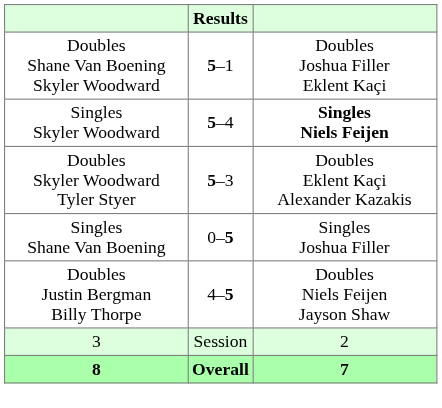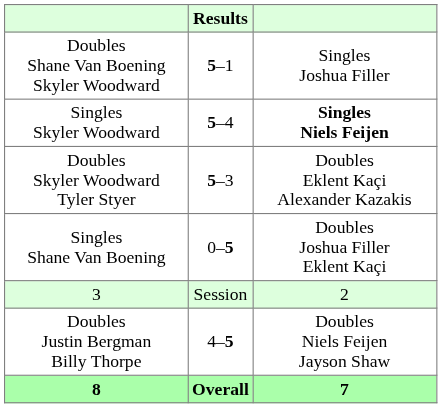 <table border="1" cellpadding="3" style="border-collapse: collapse;">
 <tr bgcolor="#ddffdd">
 <th width="160"></th>
 <th>Results</th>
 <th width="160"></th>
 </tr>
 <tr>
 <td align="center">Doubles<br>Shane Van Boening<br>Skyler Woodward</td>
 <td align="center"><strong>5</strong>–1</td>
-<td align="center">Doubles<br>Joshua Filler<br>Eklent Kaçi</td>
+<td align="center">Singles<br>Joshua Filler</td>
 </tr>
 <tr>
 <td align="center">Singles<br>Skyler Woodward</td>
 <td align="center"><strong>5</strong>–4</td>
 <td align="center"><strong>Singles<br>Niels Feijen</strong></td>
 </tr>
 <tr>
 <td align="center">Doubles<br>Skyler Woodward<br>Tyler Styer</td>
 <td align="center"><strong>5</strong>–3</td>
 <td align="center">Doubles<br>Eklent Kaçi<br>Alexander Kazakis</td>
 </tr>
 <tr>
 <td align="center">Singles<br>Shane Van Boening</td>
 <td align="center">0–<strong>5</strong></td>
-<td align="center">Singles<br>Joshua Filler</td>
+<td align="center">Doubles<br>Joshua Filler<br>Eklent Kaçi</td>
+</tr>
+<tr bgcolor="#ddffdd">
+<td align="center">3</td>
+<td align="center">Session</td>
+<td align="center">2</td>
 </tr>
 <tr>
 <td align="center">Doubles<br>Justin Bergman<br>Billy Thorpe</td>
 <td align="center">4–<strong>5</strong></td>
 <td align="center">Doubles<br>Niels Feijen<br>Jayson Shaw</td>
-</tr>
-<tr bgcolor="#ddffdd">
-<td align="center">3</td>
-<td align="center">Session</td>
-<td align="center">2</td>
 </tr>
 <tr bgcolor="#aaffaa">
 <th align="center">8</th>
 <th align="center">Overall</th>
 <th align="center">7</th>
 </tr>
 </table>
